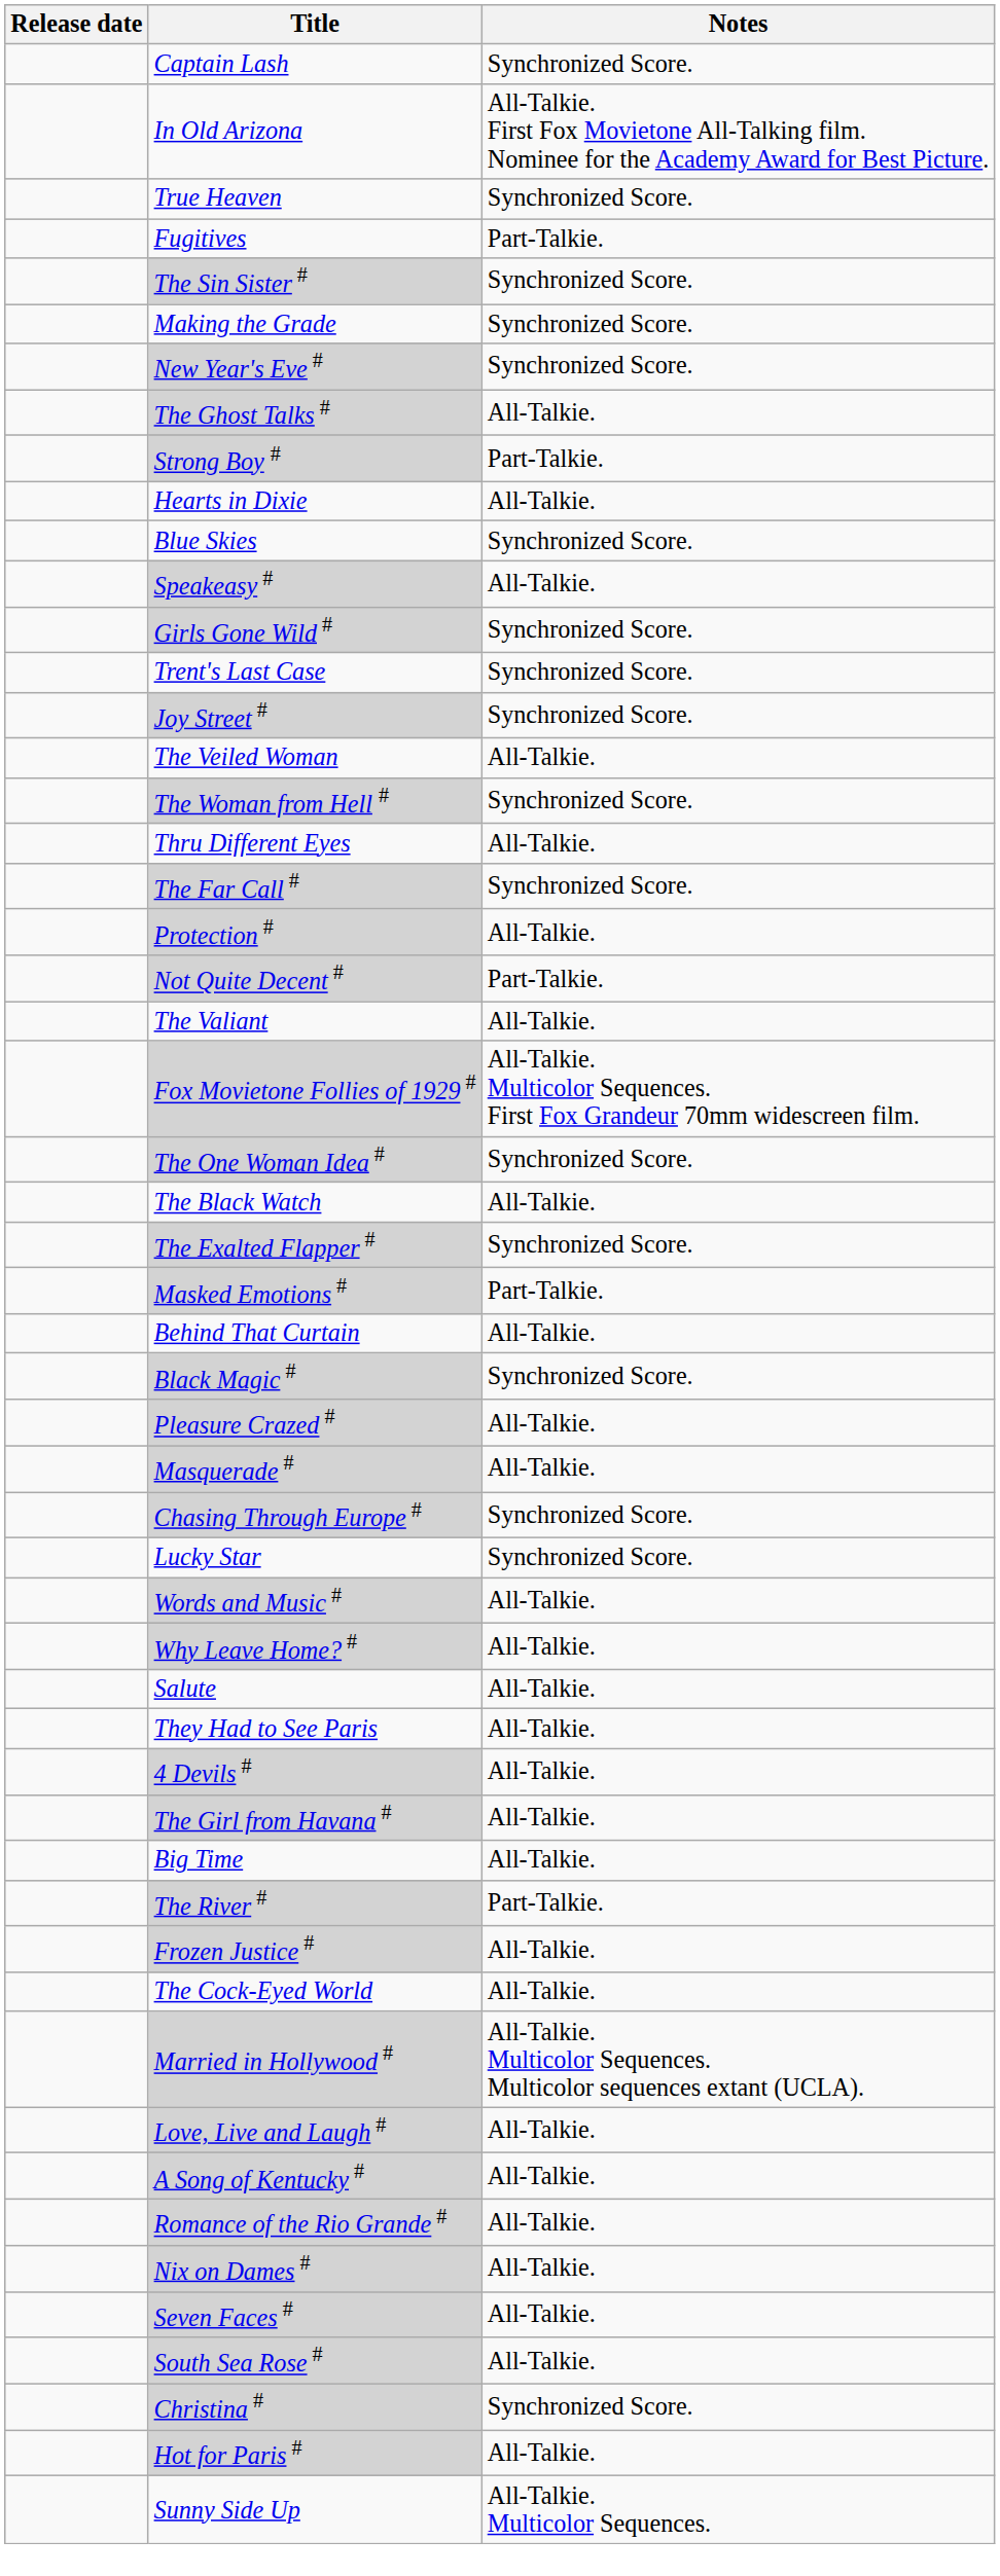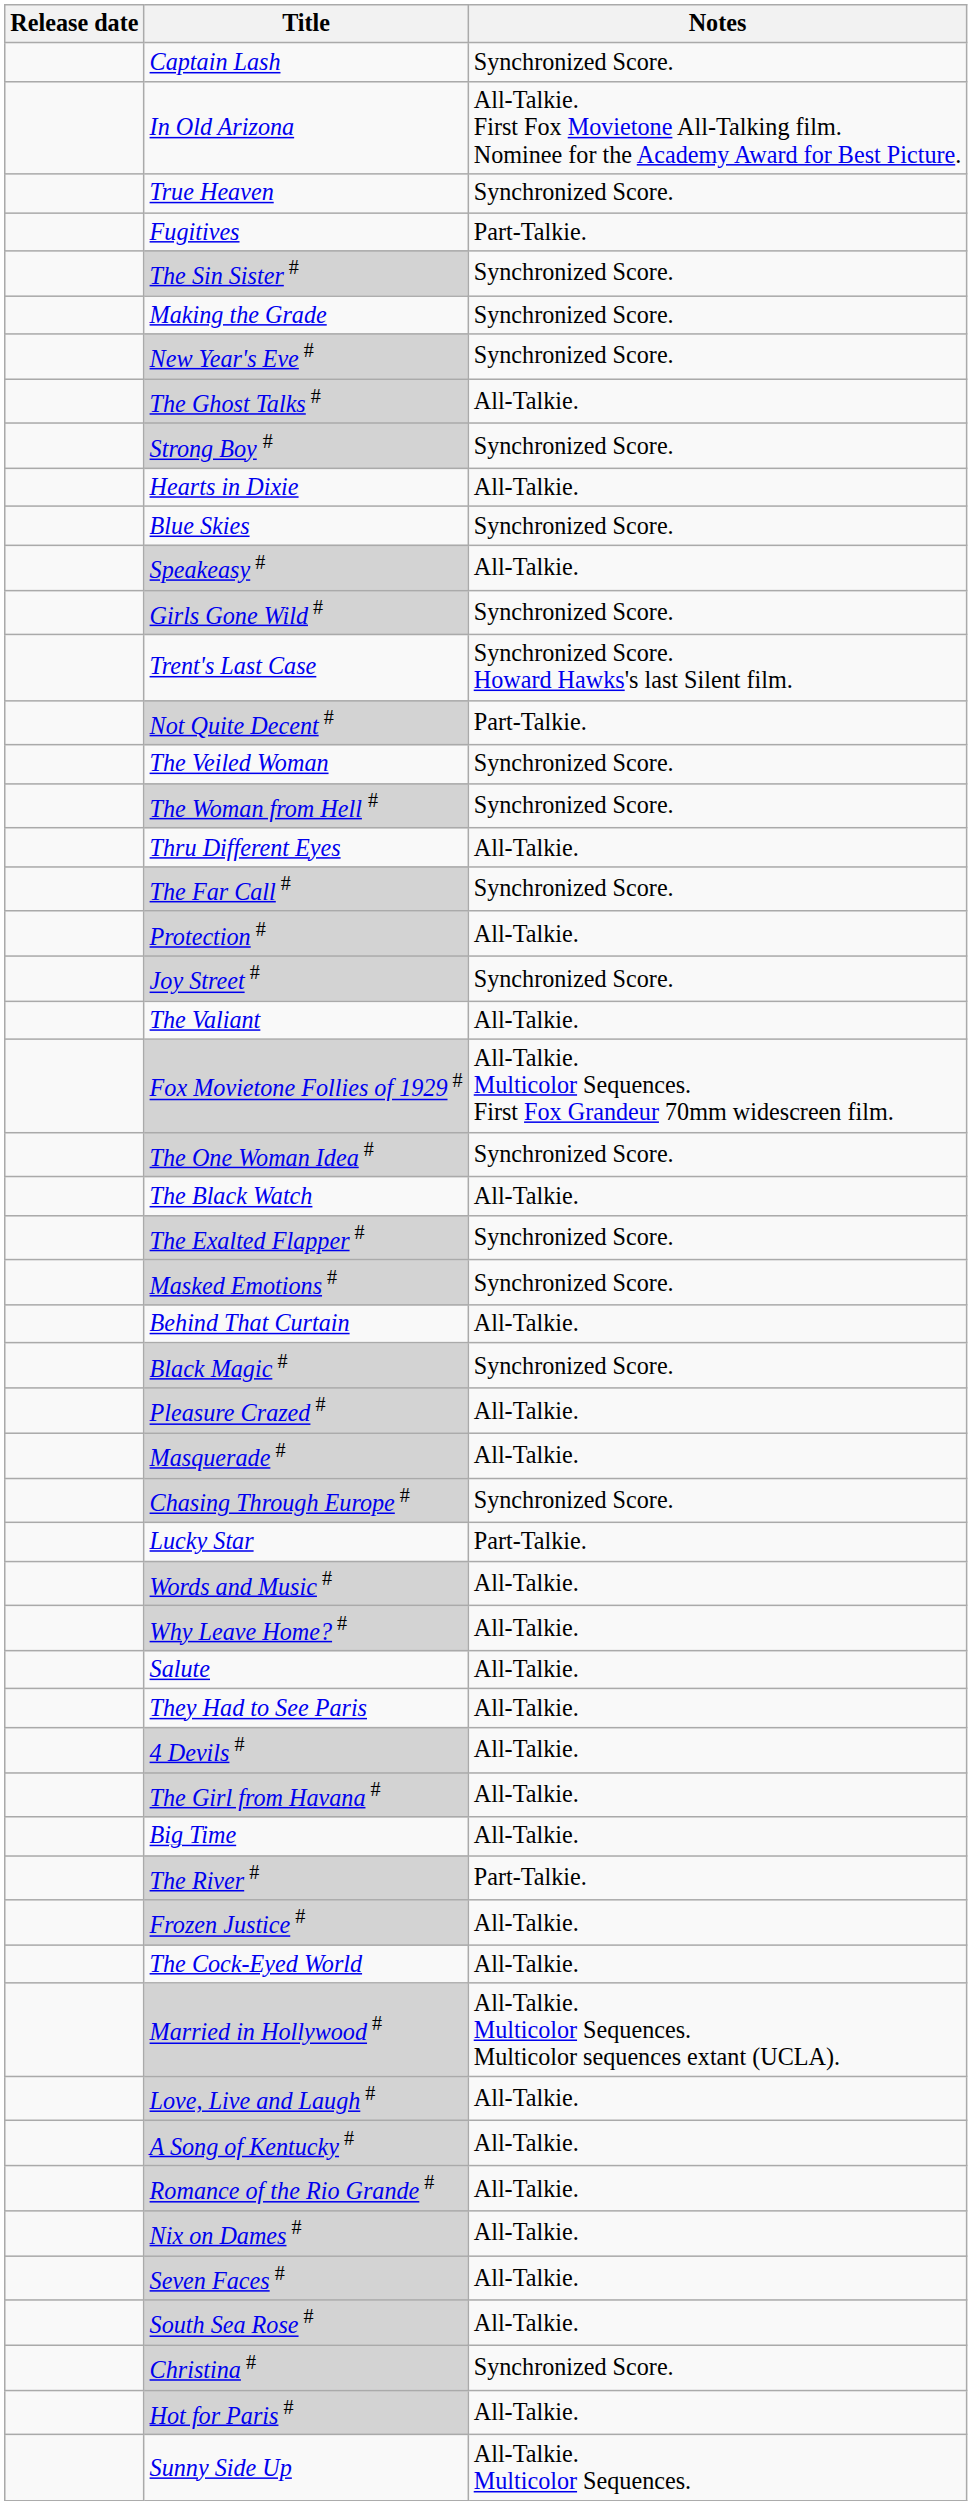 <table class="wikitable sortable">
 <tr>
 <th>Release date</th>
 <th>Title</th>
 <th Notes>Notes</th>
 </tr>
 <tr>
 <td></td>
 <td><em><a href='#'>Captain Lash</a></em></td>
 <td>Synchronized Score.</td>
 </tr>
 <tr>
 <td></td>
 <td><em><a href='#'>In Old Arizona</a></em></td>
 <td>All-Talkie.<br>First Fox <a href='#'>Movietone</a> All-Talking film.<br>Nominee for the <a href='#'>Academy Award for Best Picture</a>.</td>
 </tr>
 <tr>
 <td></td>
 <td><em><a href='#'>True Heaven</a></em></td>
 <td>Synchronized Score.</td>
 </tr>
 <tr>
 <td></td>
 <td><em><a href='#'>Fugitives</a></em></td>
 <td>Part-Talkie.</td>
 </tr>
 <tr>
 <td></td>
 <td bgcolor=lightgray><em><a href='#'>The Sin Sister</a></em><sup> #</sup></td>
 <td>Synchronized Score.</td>
 </tr>
 <tr>
 <td></td>
 <td><em><a href='#'>Making the Grade</a></em></td>
 <td>Synchronized Score.</td>
 </tr>
 <tr>
 <td></td>
 <td bgcolor=lightgray><em><a href='#'>New Year's Eve</a></em><sup> #</sup></td>
 <td>Synchronized Score.</td>
 </tr>
 <tr>
 <td></td>
 <td bgcolor=lightgray><em><a href='#'>The Ghost Talks</a></em><sup> #</sup></td>
 <td>All-Talkie.</td>
 </tr>
 <tr>
 <td></td>
 <td bgcolor=lightgray><em><a href='#'>Strong Boy</a></em> <sup> #</sup></td>
-<td>Part-Talkie.</td>
+<td>Synchronized Score.</td>
 </tr>
 <tr>
 <td></td>
 <td><em><a href='#'>Hearts in Dixie</a></em></td>
 <td>All-Talkie.</td>
 </tr>
 <tr>
 <td></td>
 <td><em><a href='#'>Blue Skies</a></em></td>
 <td>Synchronized Score.</td>
 </tr>
 <tr>
 <td></td>
 <td bgcolor=lightgray><em><a href='#'>Speakeasy</a></em><sup> #</sup></td>
 <td>All-Talkie.</td>
 </tr>
 <tr>
 <td></td>
 <td bgcolor=lightgray><em><a href='#'>Girls Gone Wild</a></em><sup> #</sup></td>
 <td>Synchronized Score.</td>
 </tr>
 <tr>
 <td></td>
 <td><em><a href='#'>Trent's Last Case</a></em></td>
-<td>Synchronized Score.</td>
+<td>Synchronized Score.<br><a href='#'>Howard Hawks</a>'s last Silent film.</td>
 </tr>
 <tr>
 <td></td>
-<td bgcolor=lightgray><em><a href='#'>Joy Street</a></em><sup> #</sup></td>
-<td>Synchronized Score.</td>
+<td bgcolor=lightgray><em><a href='#'>Not Quite Decent</a></em><sup> #</sup></td>
+<td>Part-Talkie.</td>
 </tr>
 <tr>
 <td></td>
 <td><em><a href='#'>The Veiled Woman</a></em></td>
-<td>All-Talkie.</td>
+<td>Synchronized Score.</td>
 </tr>
 <tr>
 <td></td>
 <td bgcolor=lightgray><em><a href='#'>The Woman from Hell</a></em> <sup> #</sup></td>
 <td>Synchronized Score.</td>
 </tr>
 <tr>
 <td></td>
 <td><em><a href='#'>Thru Different Eyes</a></em></td>
 <td>All-Talkie.</td>
 </tr>
 <tr>
 <td></td>
 <td bgcolor=lightgray><em><a href='#'>The Far Call</a></em><sup> #</sup></td>
 <td>Synchronized Score.</td>
 </tr>
 <tr>
 <td></td>
 <td bgcolor=lightgray><em><a href='#'>Protection</a></em><sup> #</sup></td>
 <td>All-Talkie.</td>
 </tr>
 <tr>
 <td></td>
-<td bgcolor=lightgray><em><a href='#'>Not Quite Decent</a></em><sup> #</sup></td>
-<td>Part-Talkie.</td>
+<td bgcolor=lightgray><em><a href='#'>Joy Street</a></em><sup> #</sup></td>
+<td>Synchronized Score.</td>
 </tr>
 <tr>
 <td></td>
 <td><em><a href='#'>The Valiant</a></em></td>
 <td>All-Talkie.</td>
 </tr>
 <tr>
 <td></td>
 <td bgcolor=lightgray><em><a href='#'>Fox Movietone Follies of 1929</a></em><sup> #</sup></td>
 <td>All-Talkie.<br> <a href='#'>Multicolor</a> Sequences.<br>First <a href='#'>Fox Grandeur</a> 70mm widescreen film.</td>
 </tr>
 <tr>
 <td></td>
 <td bgcolor=lightgray><em><a href='#'>The One Woman Idea</a></em><sup> #</sup></td>
 <td>Synchronized Score.</td>
 </tr>
 <tr>
 <td></td>
 <td><em><a href='#'>The Black Watch</a></em></td>
 <td>All-Talkie.</td>
 </tr>
 <tr>
 <td></td>
 <td bgcolor=lightgray><em><a href='#'>The Exalted Flapper</a></em><sup> #</sup></td>
 <td>Synchronized Score.</td>
 </tr>
 <tr>
 <td></td>
 <td bgcolor=lightgray><em><a href='#'>Masked Emotions</a></em><sup> #</sup></td>
-<td>Part-Talkie.</td>
+<td>Synchronized Score.</td>
 </tr>
 <tr>
 <td></td>
 <td><em><a href='#'>Behind That Curtain</a></em></td>
 <td>All-Talkie.</td>
 </tr>
 <tr>
 <td></td>
 <td bgcolor=lightgray><em><a href='#'>Black Magic</a></em><sup> #</sup></td>
 <td>Synchronized Score.</td>
 </tr>
 <tr>
 <td></td>
 <td bgcolor=lightgray><em><a href='#'>Pleasure Crazed</a></em><sup> #</sup></td>
 <td>All-Talkie.</td>
 </tr>
 <tr>
 <td></td>
 <td bgcolor=lightgray><em><a href='#'>Masquerade</a></em><sup> #</sup></td>
 <td>All-Talkie.</td>
 </tr>
 <tr>
 <td></td>
 <td bgcolor=lightgray><em><a href='#'>Chasing Through Europe</a></em><sup> #</sup></td>
 <td>Synchronized Score.</td>
 </tr>
 <tr>
 <td></td>
 <td><em><a href='#'>Lucky Star</a></em></td>
-<td>Synchronized Score.</td>
+<td>Part-Talkie.</td>
 </tr>
 <tr>
 <td></td>
 <td bgcolor=lightgray><em><a href='#'>Words and Music</a></em><sup> #</sup></td>
 <td>All-Talkie.</td>
 </tr>
 <tr>
 <td></td>
 <td bgcolor=lightgray><em><a href='#'>Why Leave Home?</a></em><sup> #</sup></td>
 <td>All-Talkie.</td>
 </tr>
 <tr>
 <td></td>
 <td><em><a href='#'>Salute</a></em></td>
 <td>All-Talkie.</td>
 </tr>
 <tr>
 <td></td>
 <td><em><a href='#'>They Had to See Paris</a></em></td>
 <td>All-Talkie.</td>
 </tr>
 <tr>
 <td></td>
 <td bgcolor=lightgray><em><a href='#'>4 Devils</a></em><sup> #</sup></td>
 <td>All-Talkie.</td>
 </tr>
 <tr>
 <td></td>
 <td bgcolor=lightgray><em><a href='#'>The Girl from Havana</a></em><sup> #</sup></td>
 <td>All-Talkie.</td>
 </tr>
 <tr>
 <td></td>
 <td><em><a href='#'>Big Time</a></em></td>
 <td>All-Talkie.</td>
 </tr>
 <tr>
 <td></td>
 <td bgcolor=lightgray><em><a href='#'>The River</a></em><sup> #</sup></td>
 <td>Part-Talkie.</td>
 </tr>
 <tr>
 <td></td>
 <td bgcolor=lightgray><em><a href='#'>Frozen Justice</a></em><sup> #</sup></td>
 <td>All-Talkie.</td>
 </tr>
 <tr>
 <td></td>
 <td><em><a href='#'>The Cock-Eyed World</a></em></td>
 <td>All-Talkie.</td>
 </tr>
 <tr>
 <td></td>
 <td bgcolor=lightgray><em><a href='#'>Married in Hollywood</a></em><sup> #</sup></td>
 <td>All-Talkie.<br><a href='#'>Multicolor</a> Sequences.<br> Multicolor sequences extant (UCLA).</td>
 </tr>
 <tr>
 <td></td>
 <td bgcolor=lightgray><em><a href='#'>Love, Live and Laugh</a></em><sup> #</sup></td>
 <td>All-Talkie.</td>
 </tr>
 <tr>
 <td></td>
 <td bgcolor=lightgray><em><a href='#'>A Song of Kentucky</a></em><sup> #</sup></td>
 <td>All-Talkie.</td>
 </tr>
 <tr>
 <td></td>
 <td bgcolor=lightgray><em><a href='#'>Romance of the Rio Grande</a></em><sup> #</sup></td>
 <td>All-Talkie.</td>
 </tr>
 <tr>
 <td></td>
 <td bgcolor=lightgray><em><a href='#'>Nix on Dames</a></em><sup> #</sup></td>
 <td>All-Talkie.</td>
 </tr>
 <tr>
 <td></td>
 <td bgcolor=lightgray><em><a href='#'>Seven Faces</a></em><sup> #</sup></td>
 <td>All-Talkie.</td>
 </tr>
 <tr>
 <td></td>
 <td bgcolor=lightgray><em><a href='#'>South Sea Rose</a></em><sup> #</sup></td>
 <td>All-Talkie.</td>
 </tr>
 <tr>
 <td></td>
 <td bgcolor=lightgray><em><a href='#'>Christina</a></em><sup> #</sup></td>
 <td>Synchronized Score.</td>
 </tr>
 <tr>
 <td></td>
 <td bgcolor=lightgray><em><a href='#'>Hot for Paris</a></em><sup> #</sup></td>
 <td>All-Talkie.</td>
 </tr>
 <tr>
 <td></td>
 <td><em><a href='#'>Sunny Side Up</a></em></td>
 <td>All-Talkie.<br><a href='#'>Multicolor</a> Sequences.</td>
 </tr>
 </table>
